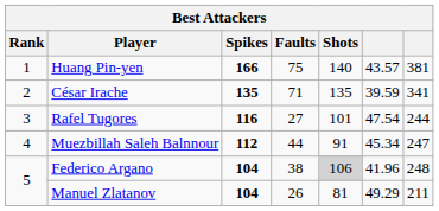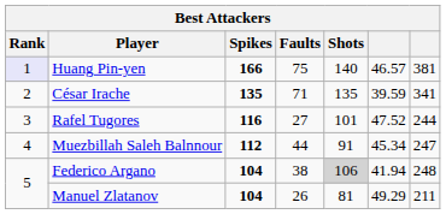 <table class="wikitable sortable" style="font-size:90%; text-align:center">
 <tr>
 <th colspan=7>Best Attackers</th>
 </tr>
 <tr>
 <th class="unsortable">Rank</th>
 <th class="unsortable">Player</th>
 <th>Spikes</th>
 <th>Faults</th>
 <th>Shots</th>
 <th></th>
 <th></th>
 </tr>
 <tr>
-<td>1</td>
+<td style="background: lavender;">1</td>
 <td align=left> <a href='#'>Huang Pin-yen</a></td>
 <td><strong>166</strong></td>
 <td>75</td>
 <td>140</td>
-<td>43.57</td>
+<td>46.57</td>
 <td>381</td>
 </tr>
 <tr>
 <td>2</td>
 <td align=left> <a href='#'>César Irache</a></td>
 <td><strong>135</strong></td>
 <td>71</td>
 <td>135</td>
 <td>39.59</td>
 <td>341</td>
 </tr>
 <tr>
 <td>3</td>
 <td align=left> <a href='#'>Rafel Tugores</a></td>
 <td><strong>116</strong></td>
 <td>27</td>
 <td>101</td>
-<td>47.54</td>
+<td>47.52</td>
 <td>244</td>
 </tr>
 <tr>
 <td>4</td>
 <td align=left> <a href='#'>Muezbillah Saleh Balnnour</a></td>
 <td><strong>112</strong></td>
 <td>44</td>
 <td>91</td>
 <td>45.34</td>
 <td>247</td>
 </tr>
 <tr>
 <td rowspan=2>5</td>
 <td align=left> <a href='#'>Federico Argano</a></td>
 <td><strong>104</strong></td>
 <td>38</td>
 <td style="background: lightgrey;">106</td>
-<td>41.96</td>
+<td>41.94</td>
 <td>248</td>
 </tr>
 <tr>
 <td align=left> <a href='#'>Manuel Zlatanov</a></td>
 <td><strong>104</strong></td>
 <td>26</td>
 <td>81</td>
 <td>49.29</td>
 <td>211</td>
 </tr>
 </table>
